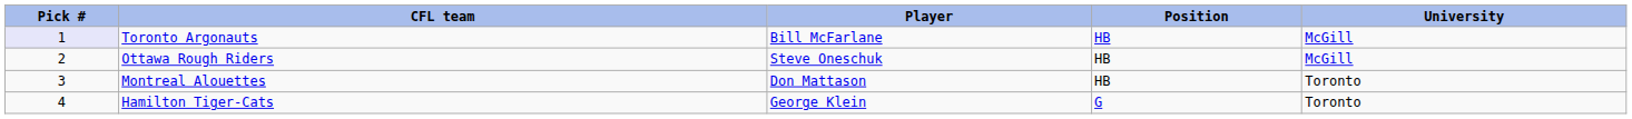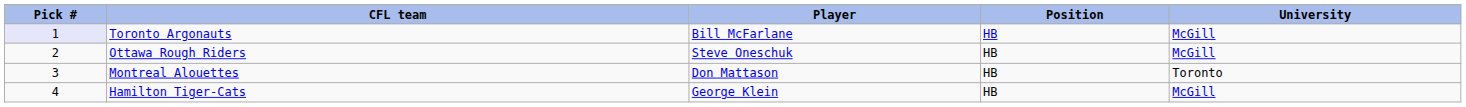 <table class="wikitable" style="width: 100%">
 <tr>
 <th style="background:#A8BDEC;" width=7%>Pick #</th>
 <th width=40% style="background:#A8BDEC;">CFL team</th>
 <th width=20% style="background:#A8BDEC;">Player</th>
 <th width=13% style="background:#A8BDEC;">Position</th>
 <th width=20% style="background:#A8BDEC;">University</th>
 </tr>
 <tr>
 <td align=center style="background: lavender;">1</td>
 <td><a href='#'>Toronto Argonauts</a></td>
 <td><a href='#'>Bill McFarlane</a></td>
 <td><a href='#'>HB</a></td>
 <td><a href='#'>McGill</a></td>
 </tr>
 <tr>
 <td align=center>2</td>
 <td><a href='#'>Ottawa Rough Riders</a></td>
 <td><a href='#'>Steve Oneschuk</a></td>
 <td>HB</td>
 <td><a href='#'>McGill</a></td>
 </tr>
 <tr>
 <td align=center>3</td>
 <td><a href='#'>Montreal Alouettes</a></td>
 <td><a href='#'>Don Mattason</a></td>
 <td>HB</td>
 <td>Toronto</td>
 </tr>
 <tr>
 <td align=center>4</td>
 <td><a href='#'>Hamilton Tiger-Cats</a></td>
 <td><a href='#'>George Klein</a></td>
-<td><a href='#'>G</a></td>
-<td>Toronto</td>
+<td>HB</td>
+<td><a href='#'>McGill</a></td>
 </tr>
 </table>
